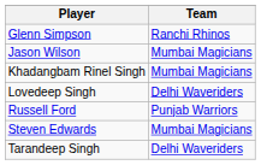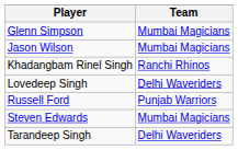 <table class="wikitable sortable">
 <tr>
 </tr>
 <tr>
 <th>Player</th>
 <th>Team</th>
 </tr>
 <tr>
 <td> <a href='#'>Glenn Simpson</a></td>
-<td><a href='#'>Ranchi Rhinos</a></td>
+<td><a href='#'>Mumbai Magicians</a></td>
 </tr>
 <tr>
 <td> <a href='#'>Jason Wilson</a></td>
 <td><a href='#'>Mumbai Magicians</a></td>
 </tr>
 <tr>
 <td> Khadangbam Rinel Singh</td>
-<td><a href='#'>Mumbai Magicians</a></td>
+<td><a href='#'>Ranchi Rhinos</a></td>
 </tr>
 <tr>
 <td> Lovedeep Singh</td>
 <td><a href='#'>Delhi Waveriders</a></td>
 </tr>
 <tr>
 <td> <a href='#'>Russell Ford</a></td>
 <td><a href='#'>Punjab Warriors</a></td>
 </tr>
 <tr>
 <td> <a href='#'>Steven Edwards</a></td>
 <td><a href='#'>Mumbai Magicians</a></td>
 </tr>
 <tr>
 <td> Tarandeep Singh</td>
 <td><a href='#'>Delhi Waveriders</a></td>
 </tr>
 </table>
